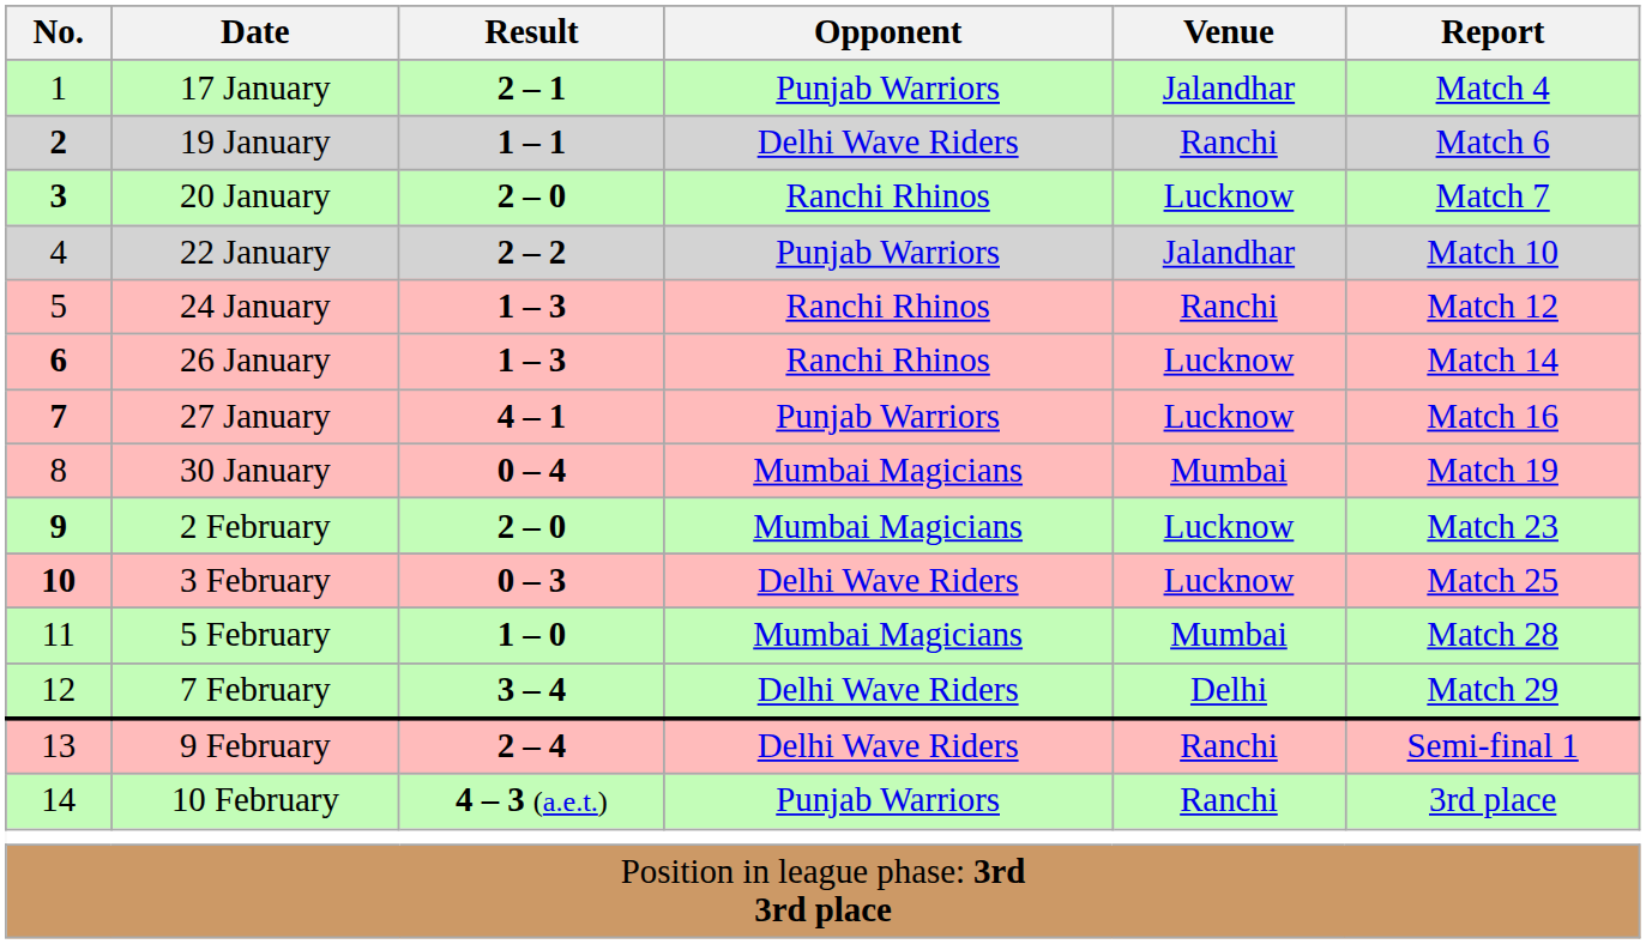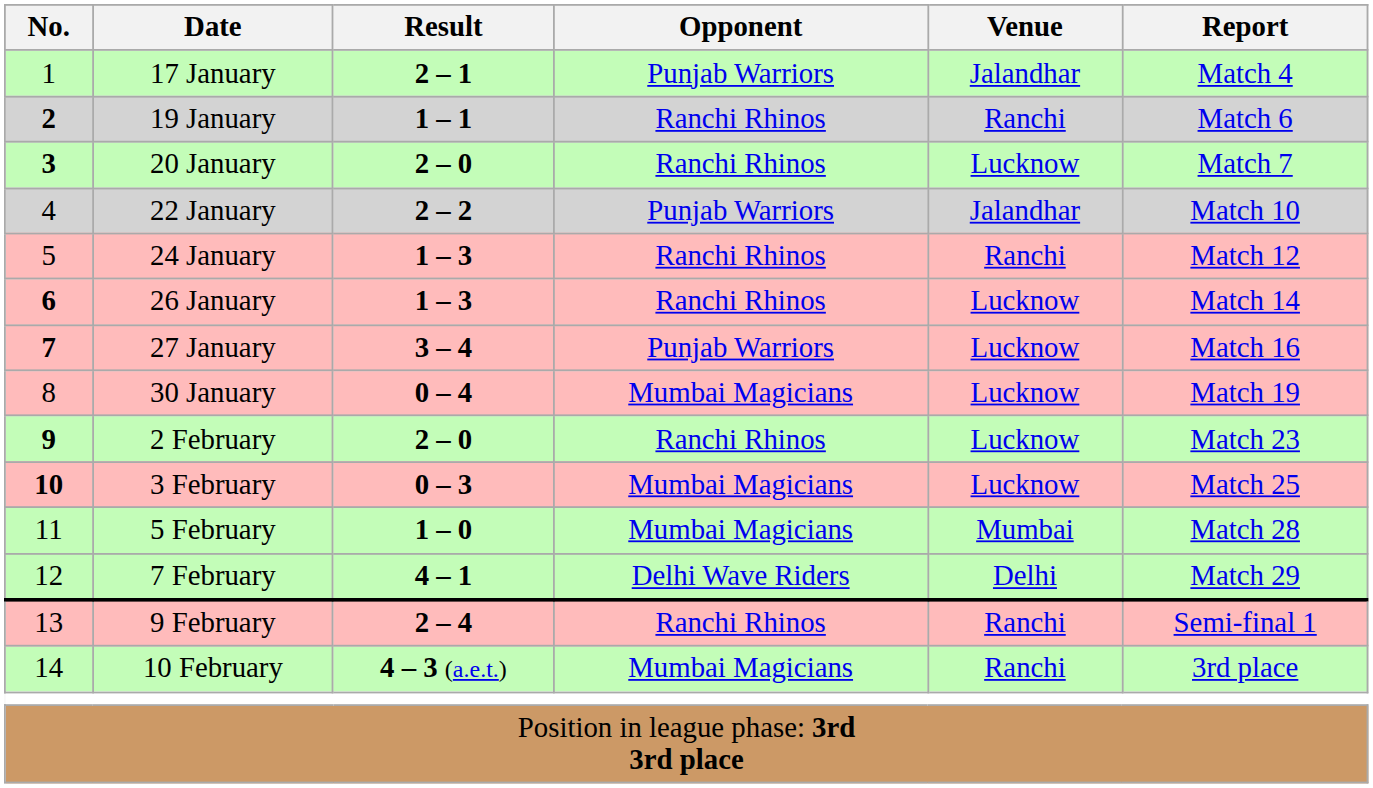 <table class=wikitable style="width:60%;text-align:center; border:none">
 <tr>
 <th>No.</th>
 <th>Date</th>
 <th>Result</th>
 <th>Opponent</th>
 <th>Venue</th>
 <th>Report</th>
 </tr>
 <tr style="background:#c3fdb8;">
 <td>1</td>
 <td>17 January</td>
 <td><strong>2 – 1</strong></td>
 <td><a href='#'>Punjab Warriors</a></td>
 <td><a href='#'>Jalandhar</a></td>
 <td><a href='#'>Match 4</a></td>
 </tr>
 <tr style="background:#d3d3d3;">
 <td><strong>2</strong></td>
 <td>19 January</td>
 <td><strong>1 – 1</strong></td>
-<td><a href='#'>Delhi Wave Riders</a></td>
+<td><a href='#'>Ranchi Rhinos</a></td>
 <td><a href='#'>Ranchi</a></td>
 <td><a href='#'>Match 6</a></td>
 </tr>
 <tr style="background:#c3fdb8;">
 <td><strong>3</strong></td>
 <td>20 January</td>
 <td><strong>2 – 0</strong></td>
 <td><a href='#'>Ranchi Rhinos</a></td>
 <td><a href='#'>Lucknow</a></td>
 <td><a href='#'>Match 7</a></td>
 </tr>
 <tr style="background:#d3d3d3;">
 <td>4</td>
 <td>22 January</td>
 <td><strong>2 – 2</strong></td>
 <td><a href='#'>Punjab Warriors</a></td>
 <td><a href='#'>Jalandhar</a></td>
 <td><a href='#'>Match 10</a></td>
 </tr>
 <tr style="background:#fbb;">
 <td>5</td>
 <td>24 January</td>
 <td><strong>1 – 3</strong></td>
 <td><a href='#'>Ranchi Rhinos</a></td>
 <td><a href='#'>Ranchi</a></td>
 <td><a href='#'>Match 12</a></td>
 </tr>
 <tr style="background:#fbb;">
 <td><strong>6</strong></td>
 <td>26 January</td>
 <td><strong>1 – 3</strong></td>
 <td><a href='#'>Ranchi Rhinos</a></td>
 <td><a href='#'>Lucknow</a></td>
 <td><a href='#'>Match 14</a></td>
 </tr>
 <tr style="background:#fbb;">
 <td><strong>7</strong></td>
 <td>27 January</td>
-<td><strong>4 – 1</strong></td>
+<td><strong>3 – 4</strong></td>
 <td><a href='#'>Punjab Warriors</a></td>
 <td><a href='#'>Lucknow</a></td>
 <td><a href='#'>Match 16</a></td>
 </tr>
 <tr style="background:#fbb;">
 <td>8</td>
 <td>30 January</td>
 <td><strong>0 – 4</strong></td>
 <td><a href='#'>Mumbai Magicians</a></td>
-<td><a href='#'>Mumbai</a></td>
+<td><a href='#'>Lucknow</a></td>
 <td><a href='#'>Match 19</a></td>
 </tr>
 <tr style="background:#c3fdb8;">
 <td><strong>9</strong></td>
 <td>2 February</td>
 <td><strong>2 – 0</strong></td>
-<td><a href='#'>Mumbai Magicians</a></td>
+<td><a href='#'>Ranchi Rhinos</a></td>
 <td><a href='#'>Lucknow</a></td>
 <td><a href='#'>Match 23</a></td>
 </tr>
 <tr style="background:#fbb;">
 <td><strong>10</strong></td>
 <td>3 February</td>
 <td><strong>0 – 3</strong></td>
-<td><a href='#'>Delhi Wave Riders</a></td>
+<td><a href='#'>Mumbai Magicians</a></td>
 <td><a href='#'>Lucknow</a></td>
 <td><a href='#'>Match 25</a></td>
 </tr>
 <tr style="background:#c3fdb8;">
 <td>11</td>
 <td>5 February</td>
 <td><strong>1 – 0</strong></td>
 <td><a href='#'>Mumbai Magicians</a></td>
 <td><a href='#'>Mumbai</a></td>
 <td><a href='#'>Match 28</a></td>
 </tr>
 <tr style="background:#c3fdb8;">
 <td>12</td>
 <td>7 February</td>
-<td><strong>3 – 4</strong></td>
+<td><strong>4 – 1</strong></td>
 <td><a href='#'>Delhi Wave Riders</a></td>
 <td><a href='#'>Delhi</a></td>
 <td><a href='#'>Match 29</a></td>
 </tr>
 <tr style="border-top:2px solid black; background:#fbb;">
 <td>13</td>
 <td>9 February</td>
 <td><strong>2 – 4</strong></td>
-<td><a href='#'>Delhi Wave Riders</a></td>
+<td><a href='#'>Ranchi Rhinos</a></td>
 <td><a href='#'>Ranchi</a></td>
 <td><a href='#'>Semi-final 1</a></td>
 </tr>
 <tr style="background:#c3fdb8;">
 <td>14</td>
 <td>10 February</td>
 <td><strong>4 – 3</strong> <small>(<a href='#'>a.e.t.</a>)</small></td>
-<td><a href='#'>Punjab Warriors</a></td>
+<td><a href='#'>Mumbai Magicians</a></td>
 <td><a href='#'>Ranchi</a></td>
 <td><a href='#'>3rd place</a></td>
 </tr>
 <tr>
 <td colspan="6" style="background:#ffffff; border:none"></td>
 </tr>
 <tr style="background:#c96;">
 <td colspan="6">Position in league phase: <strong>3rd</strong><br><strong>3rd place</strong></td>
 </tr>
 </table>
